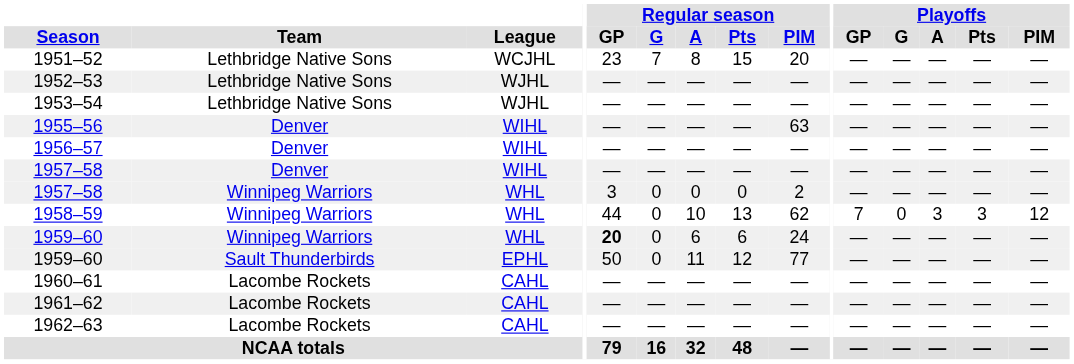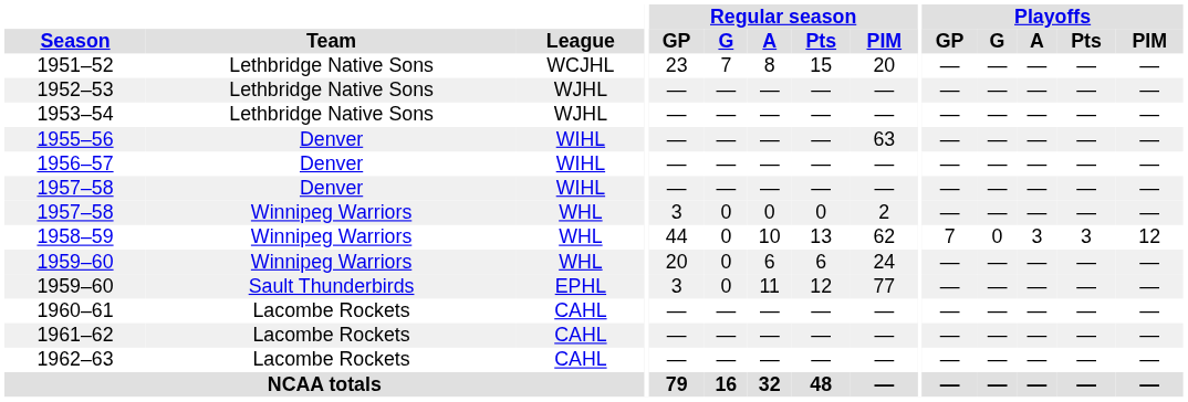 <table border="0" cellpadding="1" cellspacing="0" style="text-align:center; width:60em">
 <tr bgcolor="#e0e0e0">
 <th colspan="3" bgcolor="#ffffff"></th>
 <th rowspan="99" bgcolor="#ffffff"></th>
 <th colspan="5"><a href='#'>Regular season</a></th>
 <th rowspan="99" bgcolor="#ffffff"></th>
 <th colspan="5"><a href='#'>Playoffs</a></th>
 </tr>
 <tr bgcolor="#e0e0e0">
 <th><a href='#'>Season</a></th>
 <th>Team</th>
 <th>League</th>
 <th>GP</th>
 <th><a href='#'>G</a></th>
 <th><a href='#'>A</a></th>
 <th><a href='#'>Pts</a></th>
 <th><a href='#'>PIM</a></th>
 <th>GP</th>
 <th>G</th>
 <th>A</th>
 <th>Pts</th>
 <th>PIM</th>
 </tr>
 <tr>
 <td>1951–52</td>
 <td>Lethbridge Native Sons</td>
 <td>WCJHL</td>
 <td>23</td>
 <td>7</td>
 <td>8</td>
 <td>15</td>
 <td>20</td>
 <td>—</td>
 <td>—</td>
 <td>—</td>
 <td>—</td>
 <td>—</td>
 </tr>
 <tr bgcolor="f0f0f0">
 <td>1952–53</td>
 <td>Lethbridge Native Sons</td>
 <td>WJHL</td>
 <td>—</td>
 <td>—</td>
 <td>—</td>
 <td>—</td>
 <td>—</td>
 <td>—</td>
 <td>—</td>
 <td>—</td>
 <td>—</td>
 <td>—</td>
 </tr>
 <tr>
 <td>1953–54</td>
 <td>Lethbridge Native Sons</td>
 <td>WJHL</td>
 <td>—</td>
 <td>—</td>
 <td>—</td>
 <td>—</td>
 <td>—</td>
 <td>—</td>
 <td>—</td>
 <td>—</td>
 <td>—</td>
 <td>—</td>
 </tr>
 <tr bgcolor="f0f0f0">
 <td><a href='#'>1955–56</a></td>
 <td><a href='#'>Denver</a></td>
 <td><a href='#'>WIHL</a></td>
 <td>—</td>
 <td>—</td>
 <td>—</td>
 <td>—</td>
 <td>63</td>
 <td>—</td>
 <td>—</td>
 <td>—</td>
 <td>—</td>
 <td>—</td>
 </tr>
 <tr>
 <td><a href='#'>1956–57</a></td>
 <td><a href='#'>Denver</a></td>
 <td><a href='#'>WIHL</a></td>
 <td>—</td>
 <td>—</td>
 <td>—</td>
 <td>—</td>
 <td>—</td>
 <td>—</td>
 <td>—</td>
 <td>—</td>
 <td>—</td>
 <td>—</td>
 </tr>
 <tr bgcolor="f0f0f0">
 <td><a href='#'>1957–58</a></td>
 <td><a href='#'>Denver</a></td>
 <td><a href='#'>WIHL</a></td>
 <td>—</td>
 <td>—</td>
 <td>—</td>
 <td>—</td>
 <td>—</td>
 <td>—</td>
 <td>—</td>
 <td>—</td>
 <td>—</td>
 <td>—</td>
 </tr>
 <tr bgcolor="f0f0f0">
 <td><a href='#'>1957–58</a></td>
 <td><a href='#'>Winnipeg Warriors</a></td>
 <td><a href='#'>WHL</a></td>
 <td>3</td>
 <td>0</td>
 <td>0</td>
 <td>0</td>
 <td>2</td>
 <td>—</td>
 <td>—</td>
 <td>—</td>
 <td>—</td>
 <td>—</td>
 </tr>
 <tr>
 <td><a href='#'>1958–59</a></td>
 <td><a href='#'>Winnipeg Warriors</a></td>
 <td><a href='#'>WHL</a></td>
 <td>44</td>
 <td>0</td>
 <td>10</td>
 <td>13</td>
 <td>62</td>
 <td>7</td>
 <td>0</td>
 <td>3</td>
 <td>3</td>
 <td>12</td>
 </tr>
 <tr bgcolor="f0f0f0">
 <td><a href='#'>1959–60</a></td>
 <td><a href='#'>Winnipeg Warriors</a></td>
 <td><a href='#'>WHL</a></td>
-<td><strong>20</strong></td>
+<td>20</td>
 <td>0</td>
 <td>6</td>
 <td>6</td>
 <td>24</td>
 <td>—</td>
 <td>—</td>
 <td>—</td>
 <td>—</td>
 <td>—</td>
 </tr>
 <tr bgcolor="f0f0f0">
 <td>1959–60</td>
 <td><a href='#'>Sault Thunderbirds</a></td>
 <td><a href='#'>EPHL</a></td>
-<td>50</td>
+<td>3</td>
 <td>0</td>
 <td>11</td>
 <td>12</td>
 <td>77</td>
 <td>—</td>
 <td>—</td>
 <td>—</td>
 <td>—</td>
 <td>—</td>
 </tr>
 <tr>
 <td>1960–61</td>
 <td>Lacombe Rockets</td>
 <td><a href='#'>CAHL</a></td>
 <td>—</td>
 <td>—</td>
 <td>—</td>
 <td>—</td>
 <td>—</td>
 <td>—</td>
 <td>—</td>
 <td>—</td>
 <td>—</td>
 <td>—</td>
 </tr>
 <tr bgcolor="f0f0f0">
 <td>1961–62</td>
 <td>Lacombe Rockets</td>
 <td><a href='#'>CAHL</a></td>
 <td>—</td>
 <td>—</td>
 <td>—</td>
 <td>—</td>
 <td>—</td>
 <td>—</td>
 <td>—</td>
 <td>—</td>
 <td>—</td>
 <td>—</td>
 </tr>
 <tr>
 <td>1962–63</td>
 <td>Lacombe Rockets</td>
 <td><a href='#'>CAHL</a></td>
 <td>—</td>
 <td>—</td>
 <td>—</td>
 <td>—</td>
 <td>—</td>
 <td>—</td>
 <td>—</td>
 <td>—</td>
 <td>—</td>
 <td>—</td>
 </tr>
 <tr bgcolor="#e0e0e0">
 <th colspan="3">NCAA totals</th>
 <th>79</th>
 <th>16</th>
 <th>32</th>
 <th>48</th>
 <th>—</th>
 <th>—</th>
 <th>—</th>
 <th>—</th>
 <th>—</th>
 <th>—</th>
 </tr>
 </table>
